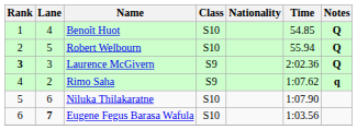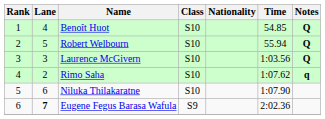 <table class="wikitable sortable" style="text-align:center">
 <tr>
 <th>Rank</th>
 <th>Lane</th>
 <th>Name</th>
 <th>Class</th>
 <th>Nationality</th>
 <th>Time</th>
 <th>Notes</th>
 </tr>
 <tr bgcolor=ccffcc>
 <td>1</td>
 <td>4</td>
 <td align=left><a href='#'>Benoît Huot</a></td>
 <td>S10</td>
 <td align=left></td>
 <td>54.85</td>
 <td><strong>Q</strong></td>
 </tr>
 <tr bgcolor=ccffcc>
 <td>2</td>
 <td>5</td>
 <td align=left><a href='#'>Robert Welbourn</a></td>
 <td>S10</td>
 <td align=left></td>
 <td>55.94</td>
 <td><strong>Q</strong></td>
 </tr>
 <tr bgcolor=ccffcc>
-<td><strong>3</strong></td>
+<td>3</td>
 <td>3</td>
 <td align=left><a href='#'>Laurence McGivern</a></td>
-<td>S9</td>
+<td>S10</td>
 <td align=left></td>
-<td>2:02.36</td>
+<td>1:03.56</td>
 <td><strong>Q</strong></td>
 </tr>
 <tr bgcolor=ccffcc>
 <td>4</td>
 <td>2</td>
 <td align=left><a href='#'>Rimo Saha</a></td>
-<td>S9</td>
+<td>S10</td>
 <td align=left></td>
 <td>1:07.62</td>
 <td><strong>q</strong></td>
 </tr>
 <tr>
 <td>5</td>
 <td>6</td>
 <td align=left><a href='#'>Niluka Thilakaratne</a></td>
 <td>S10</td>
 <td align=left></td>
 <td>1:07.90</td>
 <td></td>
 </tr>
 <tr>
 <td>6</td>
 <td><strong>7</strong></td>
 <td align=left><a href='#'>Eugene Fegus Barasa Wafula</a></td>
-<td>S10</td>
+<td>S9</td>
 <td align=left></td>
-<td>1:03.56</td>
+<td>2:02.36</td>
 <td></td>
 </tr>
 <tr>
 </tr>
 </table>
